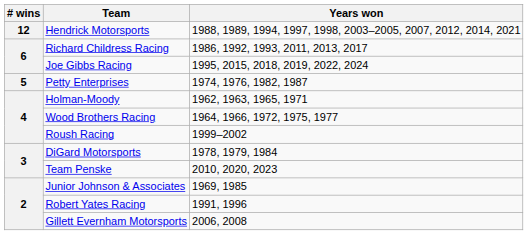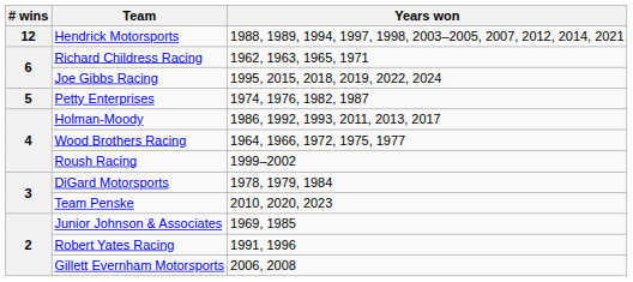 <table class="wikitable" style="font-size: 95%;">
 <tr>
 <th># wins</th>
 <th>Team</th>
 <th>Years won</th>
 </tr>
 <tr>
 <th>12</th>
 <td><a href='#'>Hendrick Motorsports</a></td>
 <td>1988, 1989, 1994, 1997, 1998, 2003–2005, 2007, 2012, 2014, 2021</td>
 </tr>
 <tr>
 <th rowspan="2">6</th>
 <td><a href='#'>Richard Childress Racing</a></td>
-<td>1986, 1992, 1993, 2011, 2013, 2017</td>
+<td>1962, 1963, 1965, 1971</td>
 </tr>
 <tr>
 <td><a href='#'>Joe Gibbs Racing</a></td>
 <td>1995, 2015, 2018, 2019, 2022, 2024</td>
 </tr>
 <tr>
 <th>5</th>
 <td><a href='#'>Petty Enterprises</a></td>
 <td>1974, 1976, 1982, 1987</td>
 </tr>
 <tr>
 <th rowspan="3">4</th>
 <td><a href='#'>Holman-Moody</a></td>
-<td>1962, 1963, 1965, 1971</td>
+<td>1986, 1992, 1993, 2011, 2013, 2017</td>
 </tr>
 <tr>
 <td><a href='#'>Wood Brothers Racing</a></td>
 <td>1964, 1966, 1972, 1975, 1977</td>
 </tr>
 <tr>
 <td><a href='#'>Roush Racing</a></td>
 <td>1999–2002</td>
 </tr>
 <tr>
 <th rowspan="2">3</th>
 <td><a href='#'>DiGard Motorsports</a></td>
 <td>1978, 1979, 1984</td>
 </tr>
 <tr>
 <td><a href='#'>Team Penske</a></td>
 <td>2010, 2020, 2023</td>
 </tr>
 <tr>
 <th rowspan="3">2</th>
 <td><a href='#'>Junior Johnson & Associates</a></td>
 <td>1969, 1985</td>
 </tr>
 <tr>
 <td><a href='#'>Robert Yates Racing</a></td>
 <td>1991, 1996</td>
 </tr>
 <tr>
 <td><a href='#'>Gillett Evernham Motorsports</a></td>
 <td>2006, 2008</td>
 </tr>
 </table>
